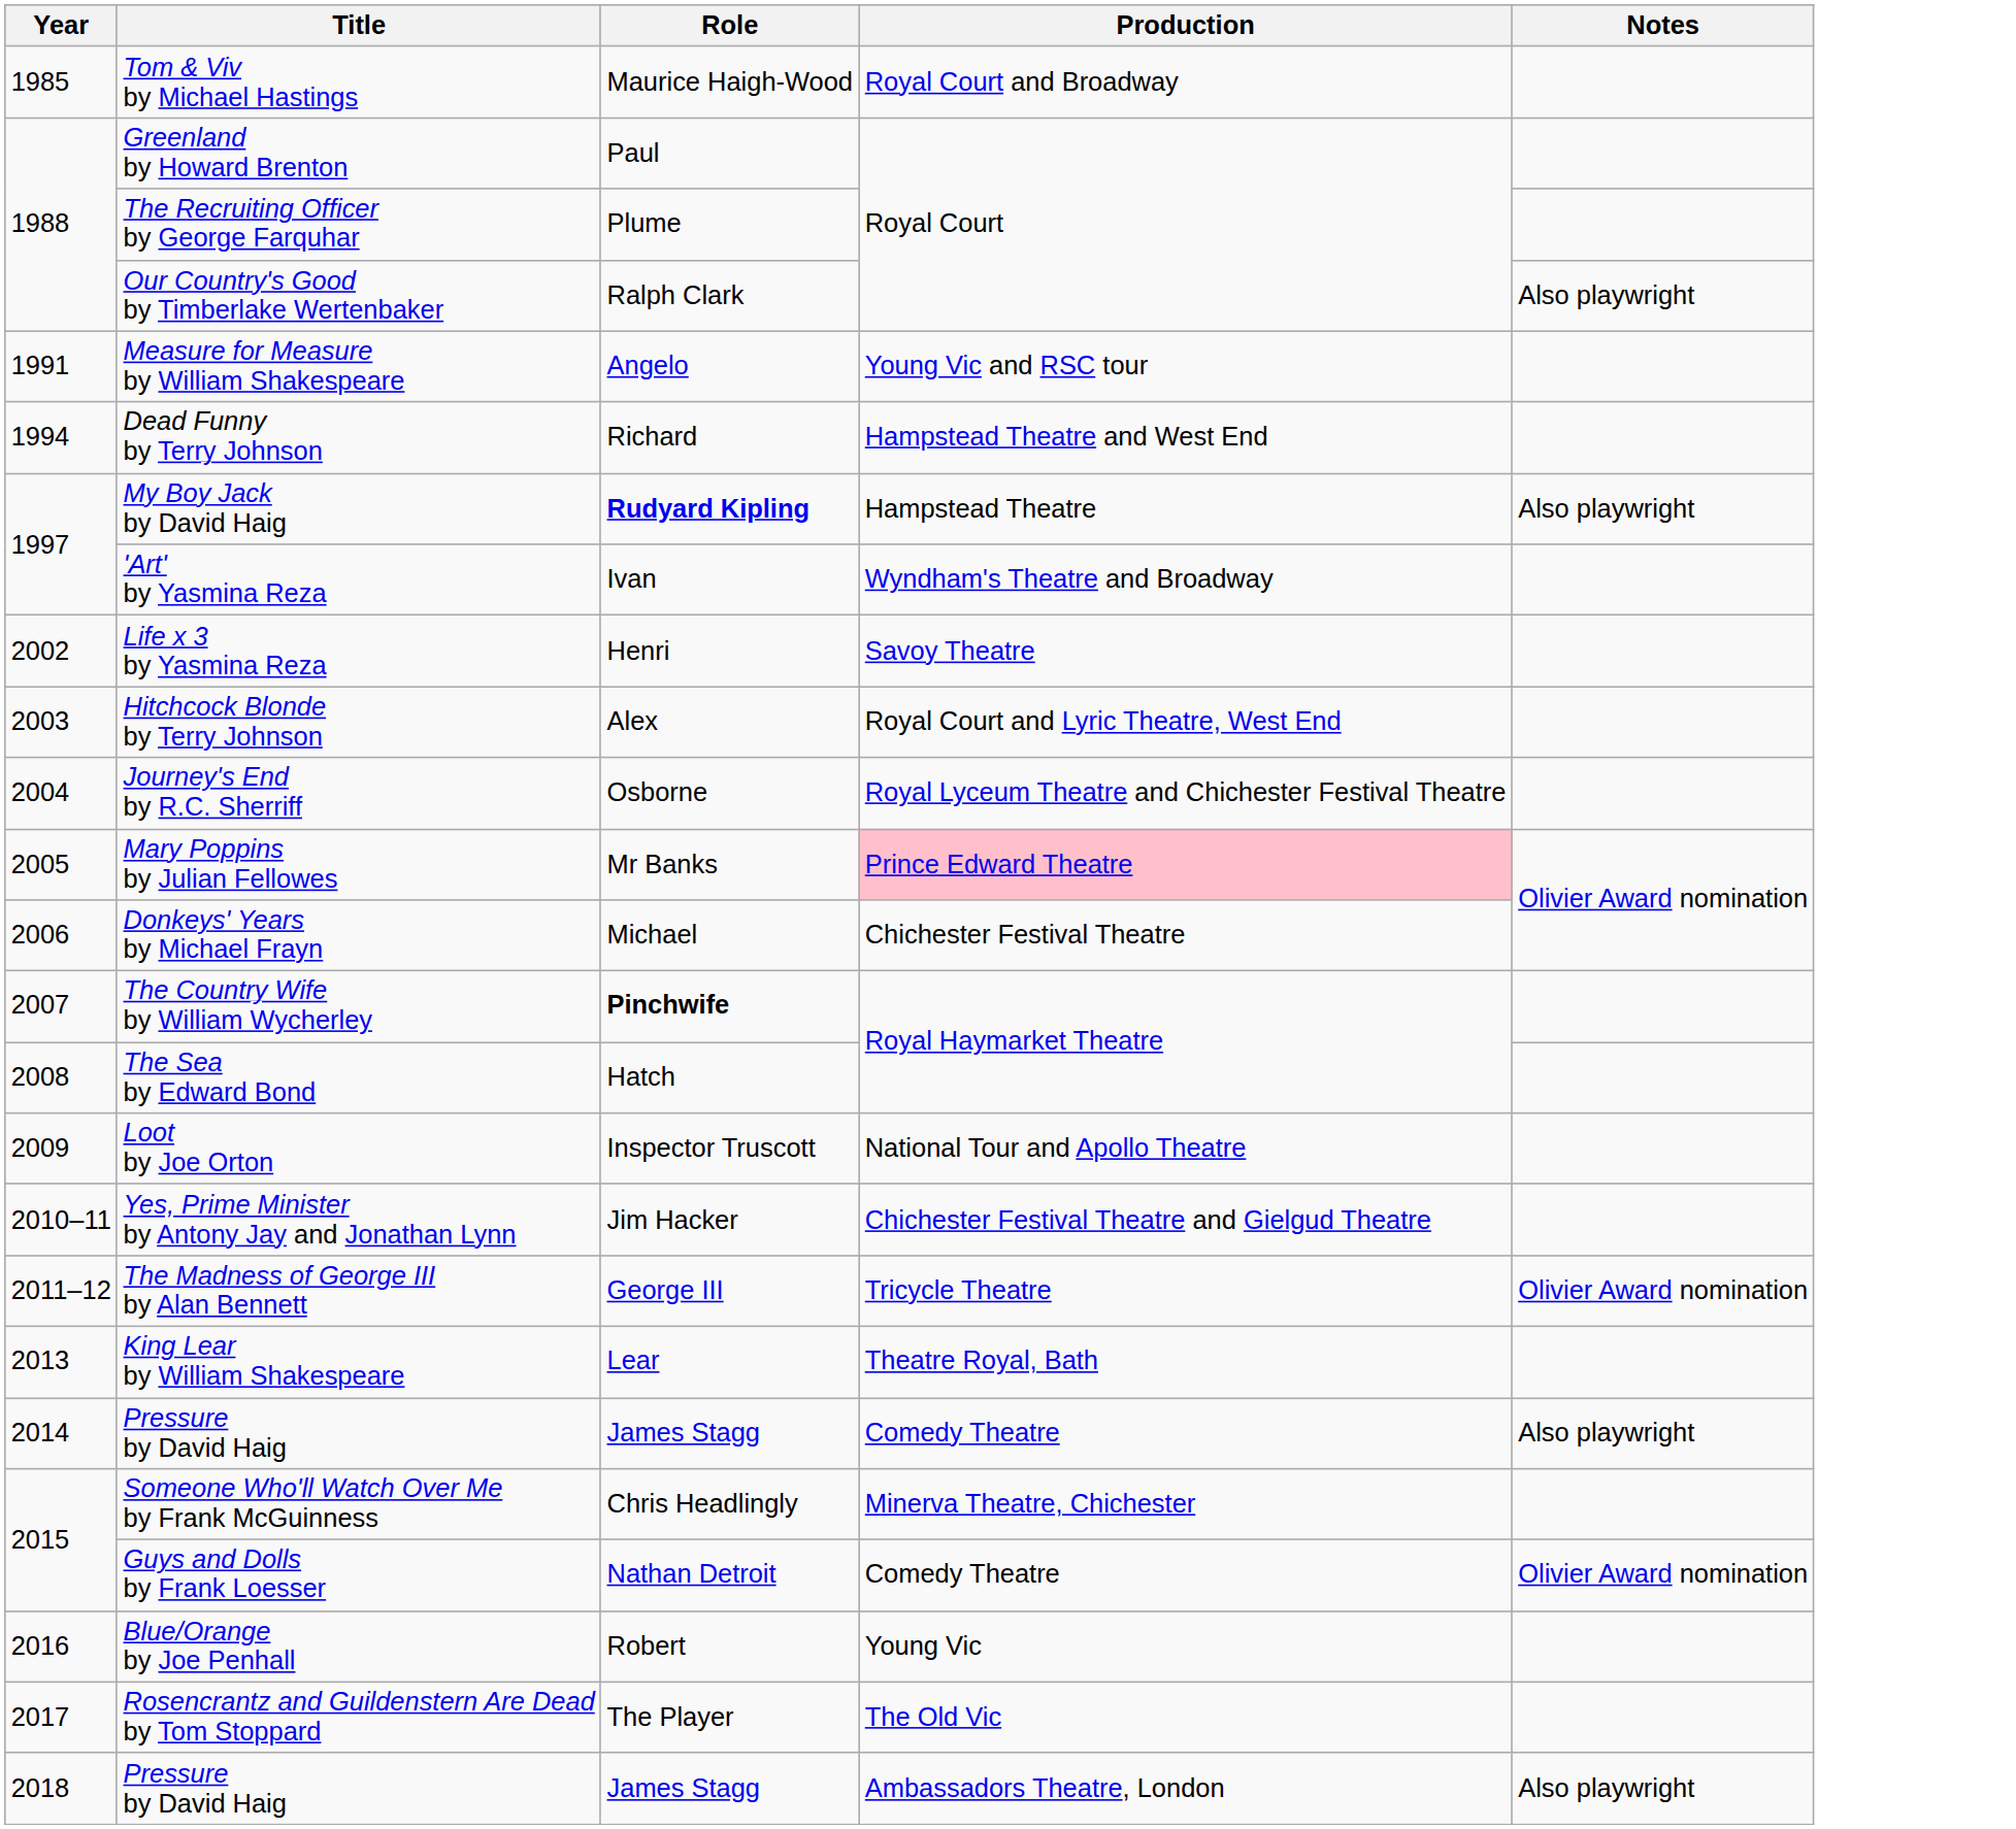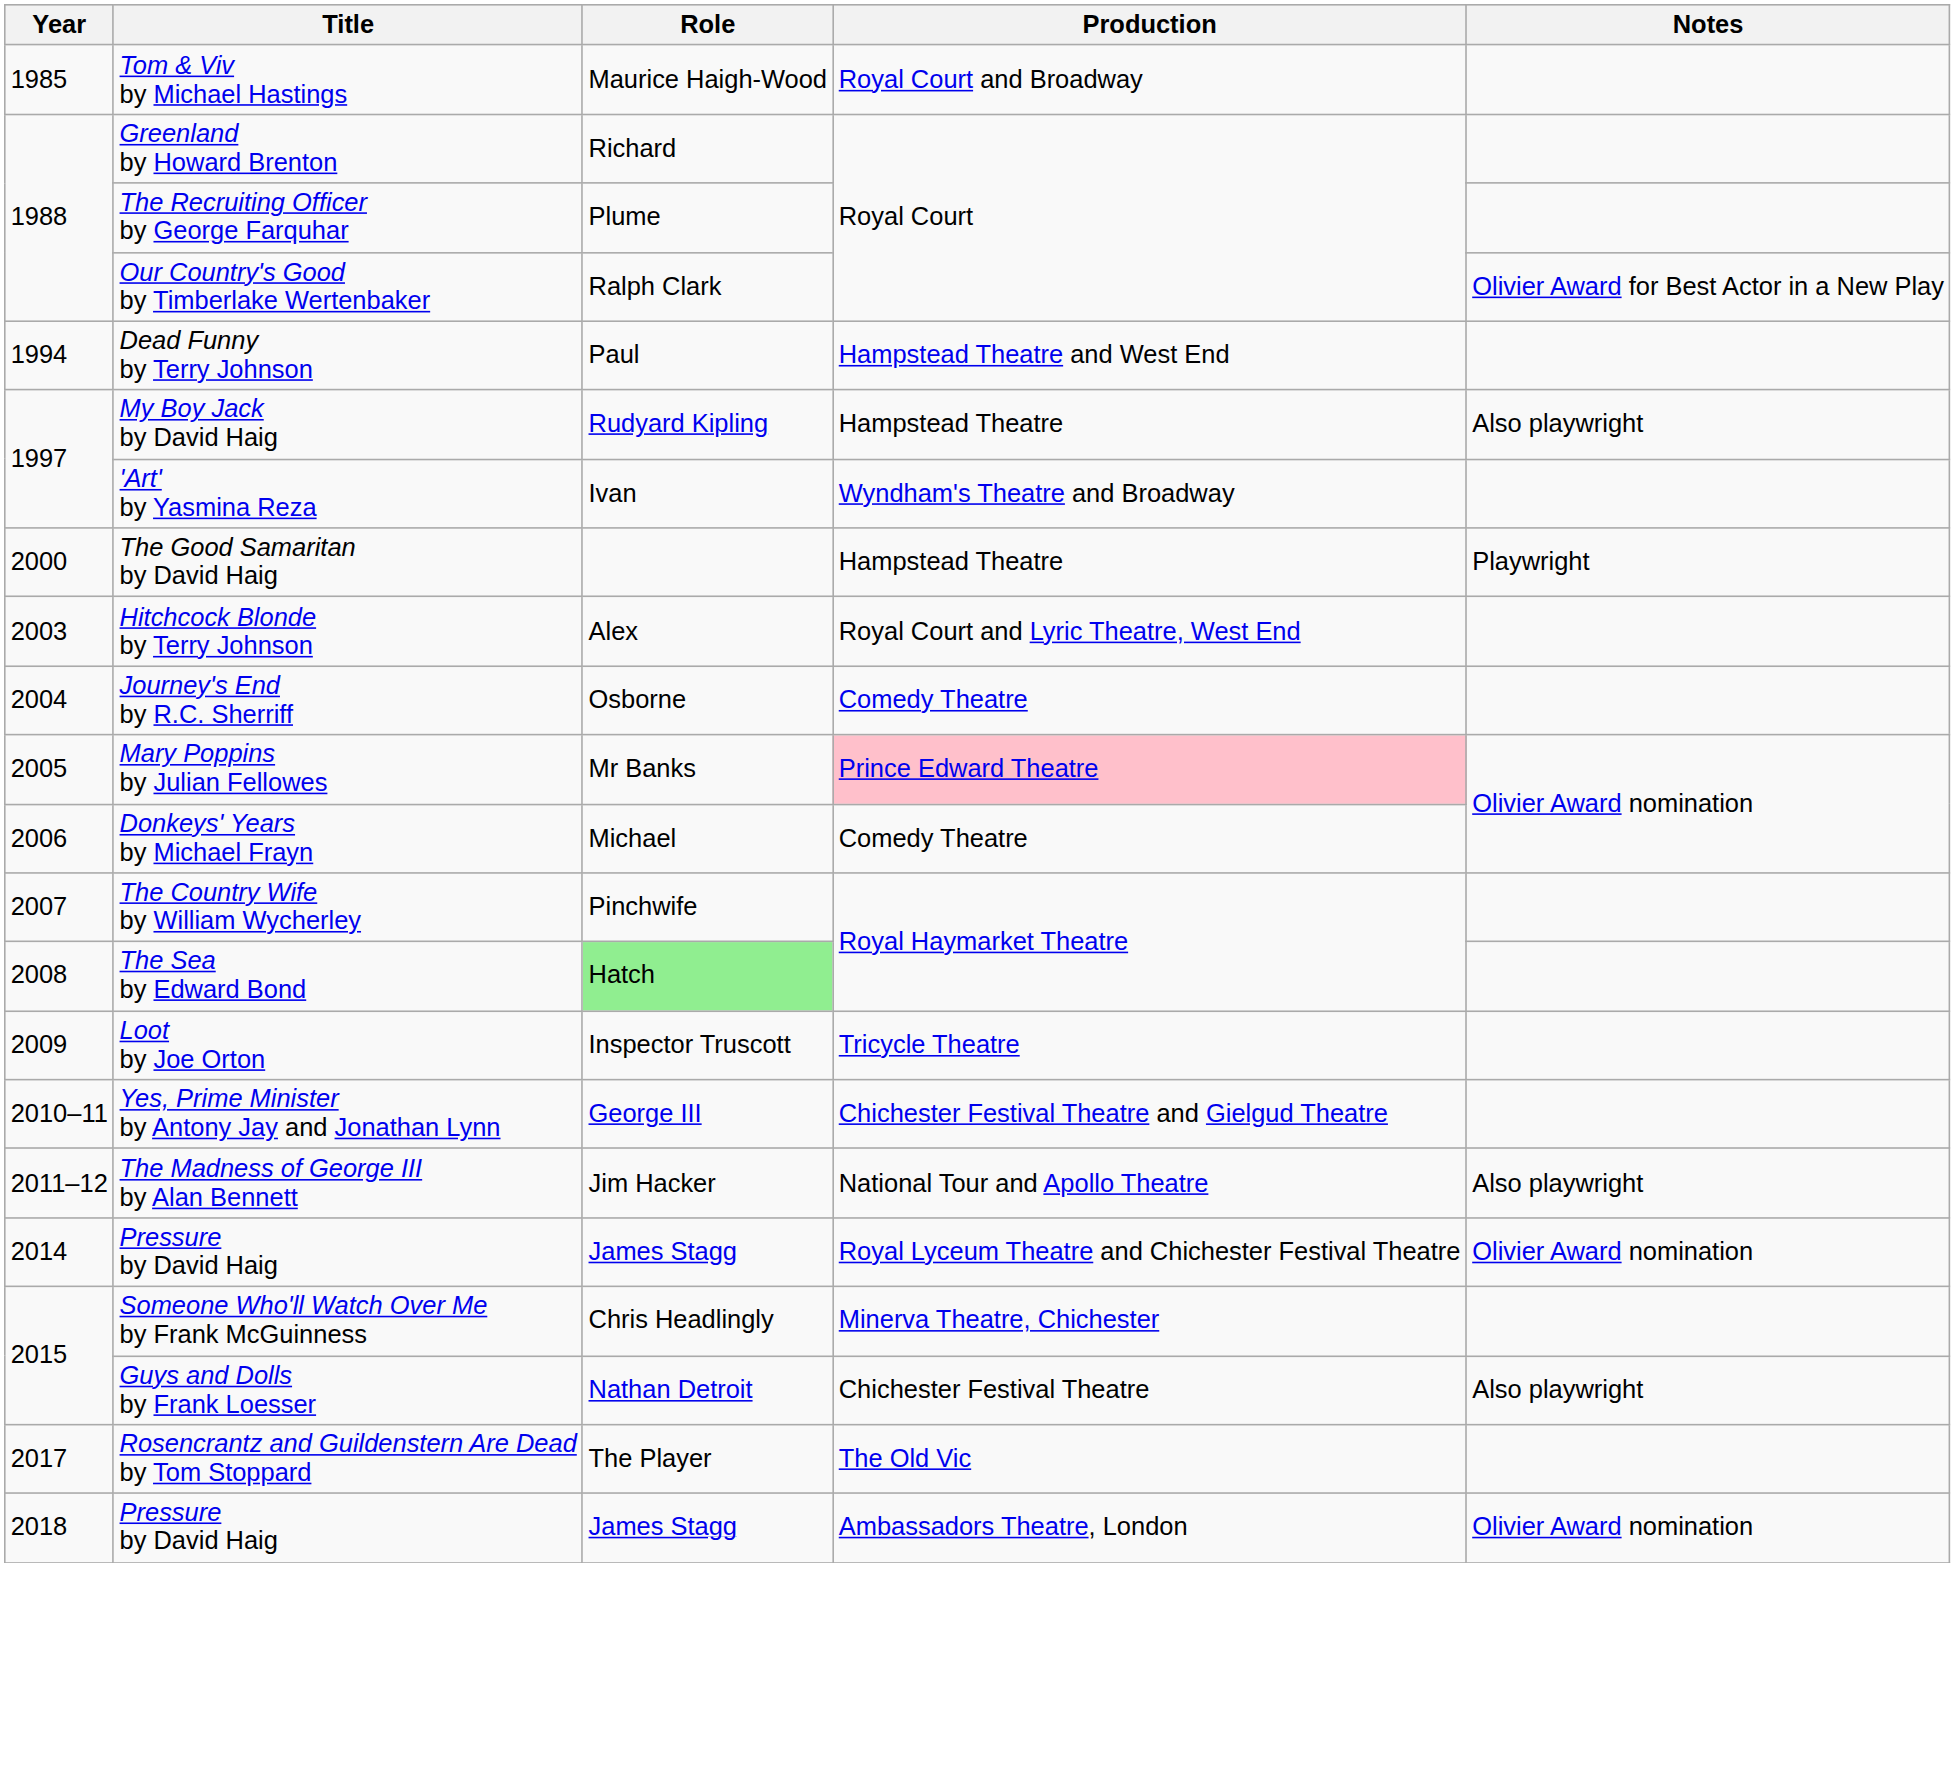 <table class="wikitable">
 <tr>
 <th>Year</th>
 <th>Title</th>
 <th>Role</th>
 <th>Production</th>
 <th>Notes</th>
 </tr>
 <tr>
 <td>1985</td>
 <td><em><a href='#'>Tom & Viv</a></em><br>by <a href='#'>Michael Hastings</a></td>
 <td>Maurice Haigh-Wood</td>
 <td><a href='#'>Royal Court</a> and Broadway</td>
 <td></td>
 </tr>
 <tr>
 <td rowspan="3">1988</td>
 <td><em><a href='#'>Greenland</a><br></em>by <a href='#'>Howard Brenton</a></td>
-<td>Paul</td>
+<td>Richard</td>
 <td rowspan="3">Royal Court</td>
 <td></td>
 </tr>
 <tr>
 <td><em><a href='#'>The Recruiting Officer</a></em><br>by <a href='#'>George Farquhar</a></td>
 <td>Plume</td>
 </tr>
 <tr>
 <td><em><a href='#'>Our Country's Good</a></em> <br>by <a href='#'>Timberlake Wertenbaker</a></td>
 <td>Ralph Clark</td>
-<td>Also playwright</td>
-</tr>
-<tr>
-<td>1991</td>
-<td><em><a href='#'>Measure for Measure</a></em> <br>by <a href='#'>William Shakespeare</a></td>
-<td><a href='#'>Angelo</a></td>
-<td><a href='#'>Young Vic</a> and <a href='#'>RSC</a> tour</td>
-<td></td>
+<td><a href='#'>Olivier Award</a> for Best Actor in a New Play</td>
 </tr>
 <tr>
 <td>1994</td>
 <td><em>Dead Funny</em><br>by <a href='#'>Terry Johnson</a></td>
-<td>Richard</td>
+<td>Paul</td>
 <td><a href='#'>Hampstead Theatre</a> and West End</td>
 <td></td>
 </tr>
 <tr>
 <td rowspan="2">1997</td>
 <td><em><a href='#'>My Boy Jack</a></em><br>by David Haig</td>
-<td><strong><a href='#'>Rudyard Kipling</a></strong></td>
+<td><a href='#'>Rudyard Kipling</a></td>
 <td>Hampstead Theatre</td>
 <td>Also playwright</td>
 </tr>
 <tr>
 <td><em><a href='#'>'Art'</a></em> <br>by <a href='#'>Yasmina Reza</a></td>
 <td>Ivan</td>
 <td><a href='#'>Wyndham's Theatre</a> and Broadway</td>
 <td></td>
 </tr>
 <tr>
-<td>2002</td>
-<td><em><a href='#'>Life x 3</a></em><br>by <a href='#'>Yasmina Reza</a></td>
-<td>Henri</td>
-<td><a href='#'>Savoy Theatre</a></td>
+<td>2000</td>
+<td><em>The Good Samaritan</em><br>by David Haig</td>
 <td></td>
+<td>Hampstead Theatre</td>
+<td>Playwright</td>
 </tr>
 <tr>
 <td>2003</td>
 <td><em><a href='#'>Hitchcock Blonde</a></em> <br>by <a href='#'>Terry Johnson</a></td>
 <td>Alex</td>
 <td>Royal Court and <a href='#'>Lyric Theatre, West End</a></td>
 <td></td>
 </tr>
 <tr>
 <td>2004</td>
 <td><em><a href='#'>Journey's End</a></em><br>by <a href='#'>R.C. Sherriff</a></td>
 <td>Osborne</td>
-<td><a href='#'>Royal Lyceum Theatre</a> and Chichester Festival Theatre</td>
+<td><a href='#'>Comedy Theatre</a></td>
 </tr>
 <tr>
 <td>2005</td>
 <td><em><a href='#'>Mary Poppins</a></em><br>by <a href='#'>Julian Fellowes</a></td>
 <td>Mr Banks</td>
 <td style="background: pink;"><a href='#'>Prince Edward Theatre</a></td>
 <td rowspan="2"><a href='#'>Olivier Award</a> nomination</td>
 </tr>
 <tr>
 <td>2006</td>
 <td><em><a href='#'>Donkeys' Years</a></em><br>by <a href='#'>Michael Frayn</a></td>
 <td>Michael</td>
-<td>Chichester Festival Theatre</td>
+<td>Comedy Theatre</td>
 </tr>
 <tr>
 <td>2007</td>
 <td><em><a href='#'>The Country Wife</a></em><br>by <a href='#'>William Wycherley</a></td>
-<td><strong>Pinchwife</strong></td>
+<td>Pinchwife</td>
 <td rowspan="2"><a href='#'>Royal Haymarket Theatre</a></td>
 <td></td>
 </tr>
 <tr>
 <td>2008</td>
 <td><em><a href='#'>The Sea</a></em><br>by <a href='#'>Edward Bond</a></td>
-<td>Hatch</td>
+<td style="background: lightgreen;">Hatch</td>
 <td></td>
 </tr>
 <tr>
 <td>2009</td>
 <td><em><a href='#'>Loot</a></em> <br>by <a href='#'>Joe Orton</a></td>
 <td>Inspector Truscott</td>
-<td>National Tour and <a href='#'>Apollo Theatre</a></td>
+<td><a href='#'>Tricycle Theatre</a></td>
 <td></td>
 </tr>
 <tr>
 <td>2010–11</td>
 <td><em><a href='#'>Yes, Prime Minister</a></em> <br>by <a href='#'>Antony Jay</a> and <a href='#'>Jonathan Lynn</a></td>
-<td>Jim Hacker</td>
+<td><a href='#'>George III</a></td>
 <td><a href='#'>Chichester Festival Theatre</a> and <a href='#'>Gielgud Theatre</a></td>
 <td></td>
 </tr>
 <tr>
 <td>2011–12</td>
 <td><em><a href='#'>The Madness of George III</a></em> <br>by <a href='#'>Alan Bennett</a></td>
-<td><a href='#'>George III</a></td>
-<td><a href='#'>Tricycle Theatre</a></td>
-<td><a href='#'>Olivier Award</a> nomination</td>
-</tr>
-<tr>
-<td>2013</td>
-<td><em><a href='#'>King Lear</a></em> <br>by <a href='#'>William Shakespeare</a></td>
-<td><a href='#'>Lear</a></td>
-<td><a href='#'>Theatre Royal, Bath</a></td>
-<td></td>
+<td>Jim Hacker</td>
+<td>National Tour and <a href='#'>Apollo Theatre</a></td>
+<td>Also playwright</td>
 </tr>
 <tr>
 <td>2014</td>
 <td><em><a href='#'>Pressure</a></em> <br>by David Haig</td>
 <td><a href='#'>James Stagg</a></td>
-<td><a href='#'>Comedy Theatre</a></td>
-<td>Also playwright</td>
+<td><a href='#'>Royal Lyceum Theatre</a> and Chichester Festival Theatre</td>
+<td><a href='#'>Olivier Award</a> nomination</td>
 </tr>
 <tr>
 <td rowspan="2">2015</td>
 <td><em><a href='#'>Someone Who'll Watch Over Me</a></em> <br>by Frank McGuinness</td>
 <td>Chris Headlingly</td>
 <td><a href='#'>Minerva Theatre, Chichester</a></td>
 <td></td>
 </tr>
 <tr>
 <td><em><a href='#'>Guys and Dolls</a></em> <br>by <a href='#'>Frank Loesser</a></td>
 <td><a href='#'>Nathan Detroit</a></td>
-<td>Comedy Theatre</td>
-<td><a href='#'>Olivier Award</a> nomination</td>
-</tr>
-<tr>
-<td>2016</td>
-<td><em><a href='#'>Blue/Orange</a></em> <br>by <a href='#'>Joe Penhall</a></td>
-<td>Robert</td>
-<td>Young Vic</td>
-<td></td>
+<td>Chichester Festival Theatre</td>
+<td>Also playwright</td>
 </tr>
 <tr>
 <td>2017</td>
 <td><em><a href='#'>Rosencrantz and Guildenstern Are Dead</a></em> <br>by <a href='#'>Tom Stoppard</a></td>
 <td>The Player</td>
 <td><a href='#'>The Old Vic</a></td>
 <td></td>
 </tr>
 <tr>
 <td>2018</td>
 <td><em><a href='#'>Pressure</a></em> <br>by David Haig</td>
 <td><a href='#'>James Stagg</a></td>
 <td><a href='#'>Ambassadors Theatre</a>, London</td>
-<td>Also playwright</td>
+<td><a href='#'>Olivier Award</a> nomination</td>
 </tr>
 </table>
